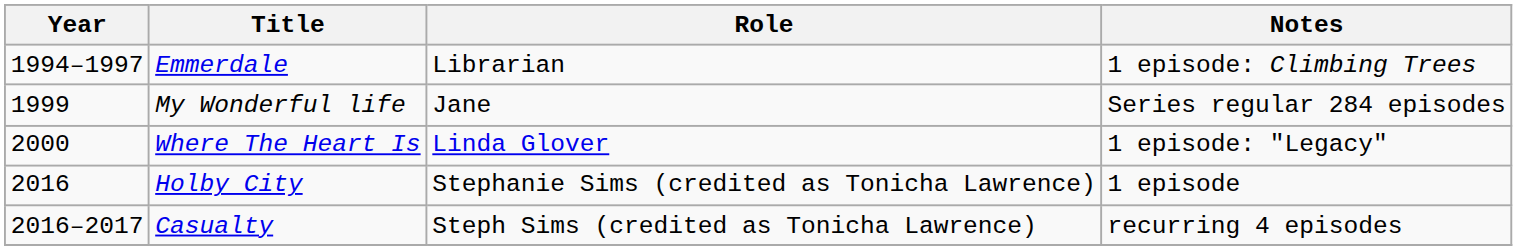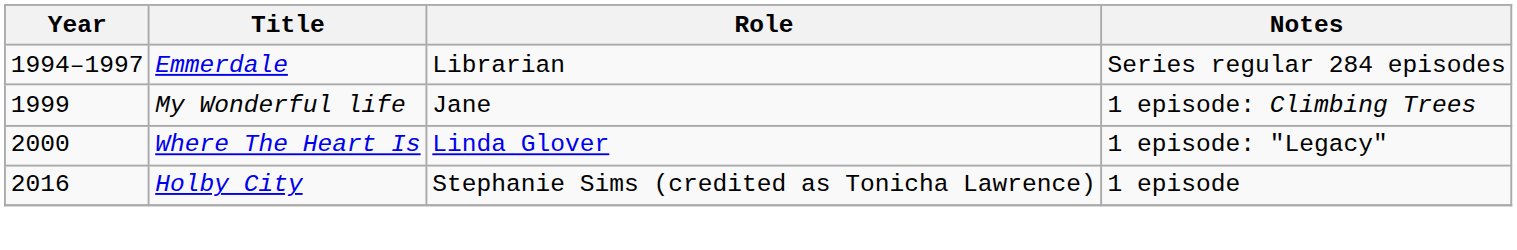 <table class="wikitable sortable">
 <tr>
 <th>Year</th>
 <th>Title</th>
 <th>Role</th>
 <th class="unsortable">Notes</th>
 </tr>
 <tr>
 <td>1994–1997</td>
 <td><em><a href='#'>Emmerdale</a></em></td>
 <td>Librarian</td>
-<td>1 episode: <em>Climbing Trees</em></td>
+<td>Series regular 284 episodes</td>
 </tr>
 <tr>
 <td>1999</td>
 <td><em>My Wonderful life</em></td>
 <td>Jane</td>
-<td>Series regular 284 episodes</td>
+<td>1 episode: <em>Climbing Trees</em></td>
 </tr>
 <tr>
 <td>2000</td>
 <td><em><a href='#'>Where The Heart Is</a></em></td>
 <td><a href='#'>Linda Glover</a></td>
 <td>1 episode: "Legacy"</td>
 </tr>
 <tr>
 <td>2016</td>
 <td><em><a href='#'>Holby City</a></em></td>
 <td>Stephanie Sims (credited as Tonicha Lawrence)</td>
 <td>1 episode</td>
 </tr>
 <tr>
-<td>2016–2017</td>
-<td><em><a href='#'>Casualty</a></em></td>
-<td>Steph Sims (credited as Tonicha Lawrence)</td>
-<td>recurring 4 episodes</td>
-</tr>
-<tr>
 </tr>
 </table>
